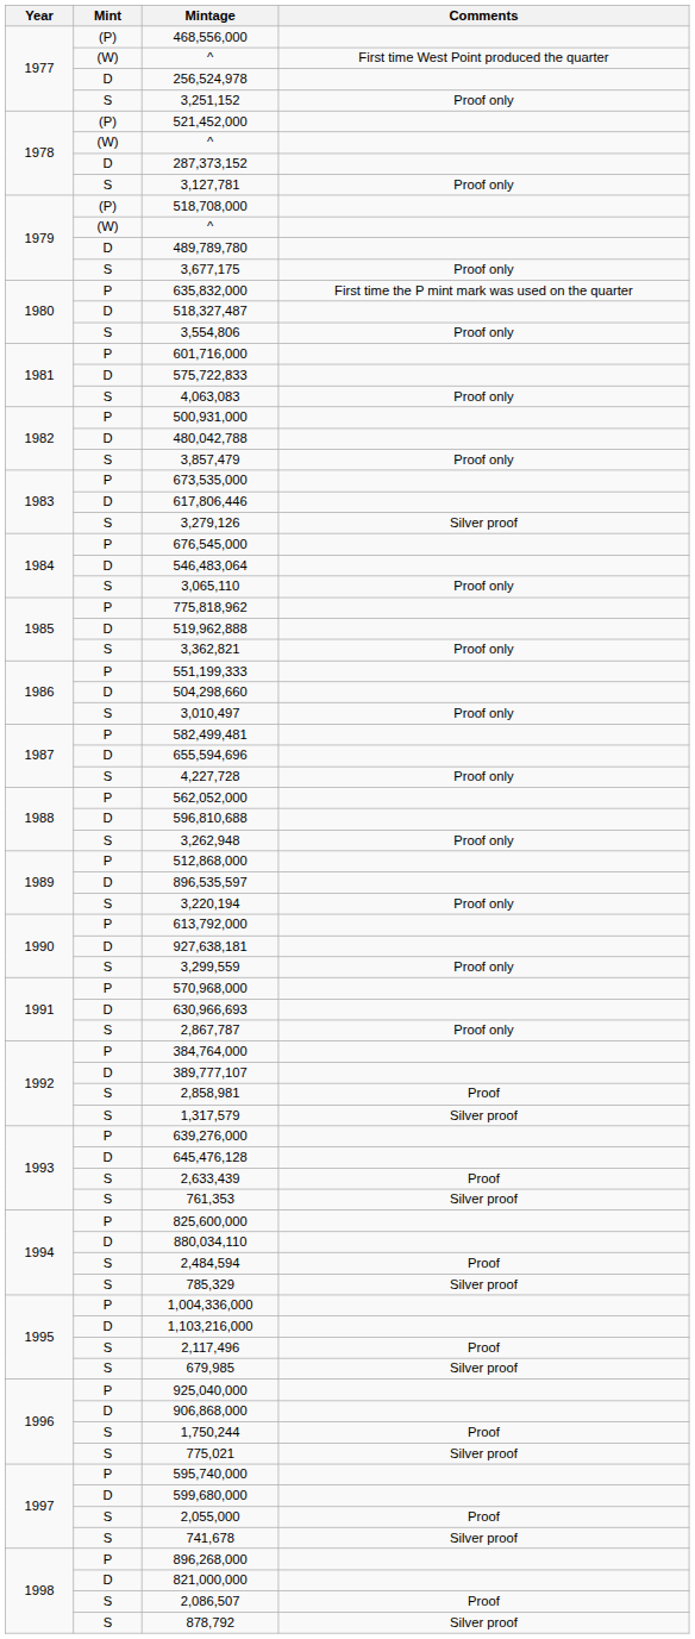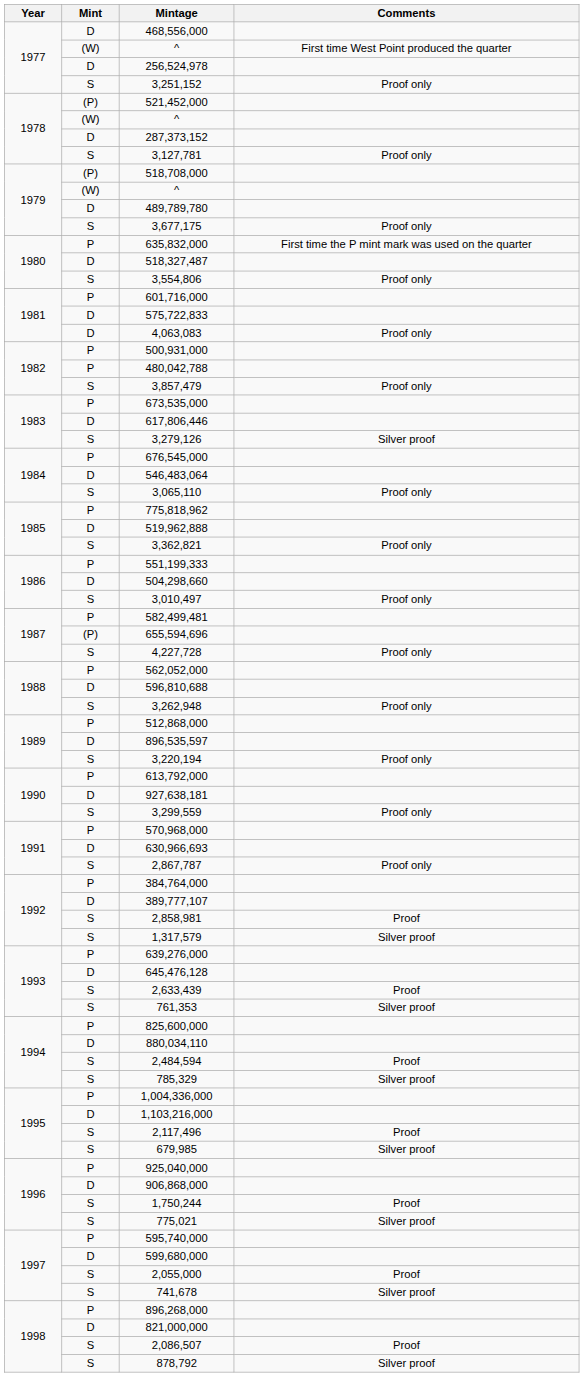 <table class="wikitable sortable" style="min-width:65%; text-align:center;">
 <tr>
 <th width="10%">Year</th>
 <th width="10%">Mint</th>
 <th width="20%">Mintage</th>
 <th width="60%">Comments</th>
 </tr>
 <tr>
 <td rowspan="4">1977</td>
-<td>(P)</td>
+<td>D</td>
 <td>468,556,000</td>
 <td></td>
 </tr>
 <tr>
 <td>(W)</td>
 <td>^</td>
 <td>First time West Point produced the quarter</td>
 </tr>
 <tr>
 <td>D</td>
 <td>256,524,978</td>
 <td></td>
 </tr>
 <tr>
 <td>S</td>
 <td>3,251,152</td>
 <td>Proof only</td>
 </tr>
 <tr>
 <td rowspan="4">1978</td>
 <td>(P)</td>
 <td>521,452,000</td>
 <td></td>
 </tr>
 <tr>
 <td>(W)</td>
 <td>^</td>
 <td></td>
 </tr>
 <tr>
 <td>D</td>
 <td>287,373,152</td>
 <td></td>
 </tr>
 <tr>
 <td>S</td>
 <td>3,127,781</td>
 <td>Proof only</td>
 </tr>
 <tr>
 <td rowspan="4">1979</td>
 <td>(P)</td>
 <td>518,708,000</td>
 <td></td>
 </tr>
 <tr>
 <td>(W)</td>
 <td>^</td>
 <td></td>
 </tr>
 <tr>
 <td>D</td>
 <td>489,789,780</td>
 <td></td>
 </tr>
 <tr>
 <td>S</td>
 <td>3,677,175</td>
 <td>Proof only</td>
 </tr>
 <tr>
 <td rowspan="3">1980</td>
 <td>P</td>
 <td>635,832,000</td>
 <td>First time the P mint mark was used on the quarter</td>
 </tr>
 <tr>
 <td>D</td>
 <td>518,327,487</td>
 <td></td>
 </tr>
 <tr>
 <td>S</td>
 <td>3,554,806</td>
 <td>Proof only</td>
 </tr>
 <tr>
 <td rowspan="3">1981</td>
 <td>P</td>
 <td>601,716,000</td>
 <td></td>
 </tr>
 <tr>
 <td>D</td>
 <td>575,722,833</td>
 <td></td>
 </tr>
 <tr>
-<td>S</td>
+<td>D</td>
 <td>4,063,083</td>
 <td>Proof only</td>
 </tr>
 <tr>
 <td rowspan="3">1982</td>
 <td>P</td>
 <td>500,931,000</td>
 <td></td>
 </tr>
 <tr>
-<td>D</td>
+<td>P</td>
 <td>480,042,788</td>
 <td></td>
 </tr>
 <tr>
 <td>S</td>
 <td>3,857,479</td>
 <td>Proof only</td>
 </tr>
 <tr>
 <td rowspan="3">1983</td>
 <td>P</td>
 <td>673,535,000</td>
 <td></td>
 </tr>
 <tr>
 <td>D</td>
 <td>617,806,446</td>
 <td></td>
 </tr>
 <tr>
 <td>S</td>
 <td>3,279,126</td>
 <td>Silver proof</td>
 </tr>
 <tr>
 <td rowspan="3">1984</td>
 <td>P</td>
 <td>676,545,000</td>
 <td></td>
 </tr>
 <tr>
 <td>D</td>
 <td>546,483,064</td>
 <td></td>
 </tr>
 <tr>
 <td>S</td>
 <td>3,065,110</td>
 <td>Proof only</td>
 </tr>
 <tr>
 <td rowspan="3">1985</td>
 <td>P</td>
 <td>775,818,962</td>
 <td></td>
 </tr>
 <tr>
 <td>D</td>
 <td>519,962,888</td>
 <td></td>
 </tr>
 <tr>
 <td>S</td>
 <td>3,362,821</td>
 <td>Proof only</td>
 </tr>
 <tr>
 <td rowspan="3">1986</td>
 <td>P</td>
 <td>551,199,333</td>
 <td></td>
 </tr>
 <tr>
 <td>D</td>
 <td>504,298,660</td>
 <td></td>
 </tr>
 <tr>
 <td>S</td>
 <td>3,010,497</td>
 <td>Proof only</td>
 </tr>
 <tr>
 <td rowspan="3">1987</td>
 <td>P</td>
 <td>582,499,481</td>
 <td></td>
 </tr>
 <tr>
-<td>D</td>
+<td>(P)</td>
 <td>655,594,696</td>
 <td></td>
 </tr>
 <tr>
 <td>S</td>
 <td>4,227,728</td>
 <td>Proof only</td>
 </tr>
 <tr>
 <td rowspan="3">1988</td>
 <td>P</td>
 <td>562,052,000</td>
 <td></td>
 </tr>
 <tr>
 <td>D</td>
 <td>596,810,688</td>
 <td></td>
 </tr>
 <tr>
 <td>S</td>
 <td>3,262,948</td>
 <td>Proof only</td>
 </tr>
 <tr>
 <td rowspan="3">1989</td>
 <td>P</td>
 <td>512,868,000</td>
 <td></td>
 </tr>
 <tr>
 <td>D</td>
 <td>896,535,597</td>
 <td></td>
 </tr>
 <tr>
 <td>S</td>
 <td>3,220,194</td>
 <td>Proof only</td>
 </tr>
 <tr>
 <td rowspan="3">1990</td>
 <td>P</td>
 <td>613,792,000</td>
 <td></td>
 </tr>
 <tr>
 <td>D</td>
 <td>927,638,181</td>
 <td></td>
 </tr>
 <tr>
 <td>S</td>
 <td>3,299,559</td>
 <td>Proof only</td>
 </tr>
 <tr>
 <td rowspan="3">1991</td>
 <td>P</td>
 <td>570,968,000</td>
 <td></td>
 </tr>
 <tr>
 <td>D</td>
 <td>630,966,693</td>
 <td></td>
 </tr>
 <tr>
 <td>S</td>
 <td>2,867,787</td>
 <td>Proof only</td>
 </tr>
 <tr>
 <td rowspan="4">1992</td>
 <td>P</td>
 <td>384,764,000</td>
 <td></td>
 </tr>
 <tr>
 <td>D</td>
 <td>389,777,107</td>
 <td></td>
 </tr>
 <tr>
 <td>S</td>
 <td>2,858,981</td>
 <td>Proof</td>
 </tr>
 <tr>
 <td>S</td>
 <td>1,317,579</td>
 <td>Silver proof</td>
 </tr>
 <tr>
 <td rowspan="4">1993</td>
 <td>P</td>
 <td>639,276,000</td>
 <td></td>
 </tr>
 <tr>
 <td>D</td>
 <td>645,476,128</td>
 <td></td>
 </tr>
 <tr>
 <td>S</td>
 <td>2,633,439</td>
 <td>Proof</td>
 </tr>
 <tr>
 <td>S</td>
 <td>761,353</td>
 <td>Silver proof</td>
 </tr>
 <tr>
 <td rowspan="4">1994</td>
 <td>P</td>
 <td>825,600,000</td>
 <td></td>
 </tr>
 <tr>
 <td>D</td>
 <td>880,034,110</td>
 <td></td>
 </tr>
 <tr>
 <td>S</td>
 <td>2,484,594</td>
 <td>Proof</td>
 </tr>
 <tr>
 <td>S</td>
 <td>785,329</td>
 <td>Silver proof</td>
 </tr>
 <tr>
 <td rowspan="4">1995</td>
 <td>P</td>
 <td>1,004,336,000</td>
 <td></td>
 </tr>
 <tr>
 <td>D</td>
 <td>1,103,216,000</td>
 <td></td>
 </tr>
 <tr>
 <td>S</td>
 <td>2,117,496</td>
 <td>Proof</td>
 </tr>
 <tr>
 <td>S</td>
 <td>679,985</td>
 <td>Silver proof</td>
 </tr>
 <tr>
 <td rowspan="4">1996</td>
 <td>P</td>
 <td>925,040,000</td>
 <td></td>
 </tr>
 <tr>
 <td>D</td>
 <td>906,868,000</td>
 <td></td>
 </tr>
 <tr>
 <td>S</td>
 <td>1,750,244</td>
 <td>Proof</td>
 </tr>
 <tr>
 <td>S</td>
 <td>775,021</td>
 <td>Silver proof</td>
 </tr>
 <tr>
 <td rowspan="4">1997</td>
 <td>P</td>
 <td>595,740,000</td>
 <td></td>
 </tr>
 <tr>
 <td>D</td>
 <td>599,680,000</td>
 <td></td>
 </tr>
 <tr>
 <td>S</td>
 <td>2,055,000</td>
 <td>Proof</td>
 </tr>
 <tr>
 <td>S</td>
 <td>741,678</td>
 <td>Silver proof</td>
 </tr>
 <tr>
 <td rowspan="4">1998</td>
 <td>P</td>
 <td>896,268,000</td>
 <td></td>
 </tr>
 <tr>
 <td>D</td>
 <td>821,000,000</td>
 <td></td>
 </tr>
 <tr>
 <td>S</td>
 <td>2,086,507</td>
 <td>Proof</td>
 </tr>
 <tr>
 <td>S</td>
 <td>878,792</td>
 <td>Silver proof</td>
 </tr>
 </table>
